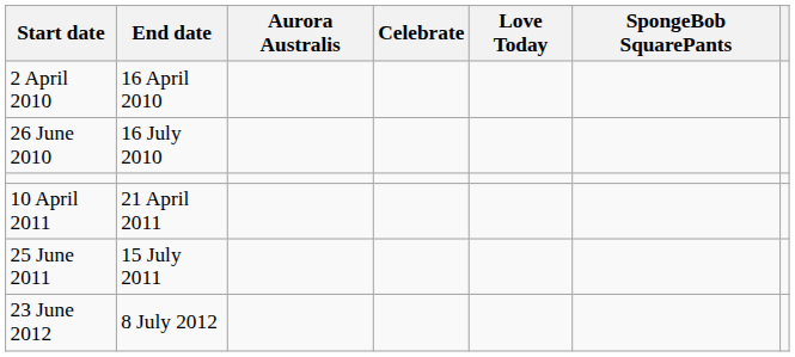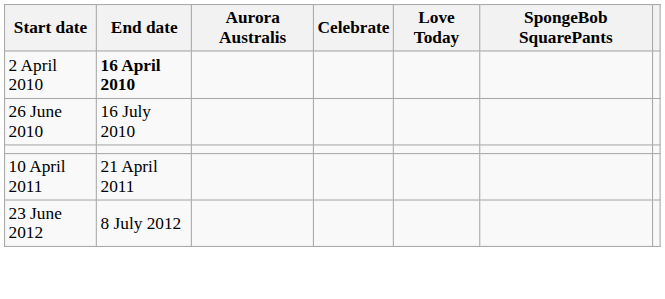 <table class="wikitable">
 <tr>
 <th>Start date</th>
 <th>End date</th>
 <th>Aurora Australis</th>
 <th>Celebrate</th>
 <th>Love Today</th>
 <th>SpongeBob SquarePants</th>
 <th></th>
 </tr>
 <tr>
 <td>2 April 2010</td>
-<td>16 April 2010</td>
+<td><strong>16 April 2010</strong></td>
 <td></td>
 <td></td>
 <td></td>
 <td></td>
 <td></td>
 </tr>
 <tr>
 <td>26 June 2010</td>
 <td>16 July 2010</td>
 <td></td>
 <td></td>
 <td></td>
 <td></td>
 <td></td>
 </tr>
 <tr>
 <td></td>
 <td></td>
 <td></td>
 <td></td>
 <td></td>
 <td></td>
 <td></td>
 </tr>
 <tr>
 <td>10 April 2011</td>
 <td>21 April 2011</td>
 <td></td>
 <td></td>
 <td></td>
 <td></td>
 <td></td>
 </tr>
 <tr>
-<td>25 June 2011</td>
-<td>15 July 2011</td>
-<td></td>
-<td></td>
-<td></td>
-<td></td>
-<td></td>
-</tr>
-<tr>
 <td>23 June 2012</td>
 <td>8 July 2012</td>
 <td></td>
 <td></td>
 <td></td>
 <td></td>
 <td></td>
 </tr>
 </table>
